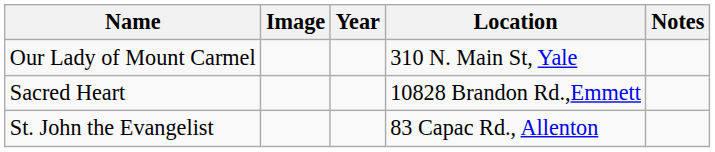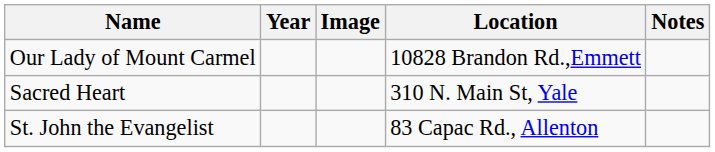 <table class="wikitable sortable">
 <tr>
 <th>Name</th>
+<th>Year</th>
 <th class="unsortable">Image</th>
-<th>Year</th>
 <th class="unsortable">Location</th>
 <th class="unsortable">Notes</th>
 </tr>
 <tr>
 <td>Our Lady of Mount Carmel</td>
 <td></td>
 <td></td>
-<td>310 N. Main St, <a href='#'>Yale</a></td>
+<td>10828 Brandon Rd.,<a href='#'>Emmett</a></td>
 <td></td>
 </tr>
 <tr>
 <td>Sacred Heart</td>
 <td></td>
 <td></td>
-<td>10828 Brandon Rd.,<a href='#'>Emmett</a></td>
+<td>310 N. Main St, <a href='#'>Yale</a></td>
 <td></td>
 </tr>
 <tr>
 <td>St. John the Evangelist</td>
 <td></td>
 <td></td>
 <td>83 Capac Rd., <a href='#'>Allenton</a></td>
 <td></td>
 </tr>
 </table>
